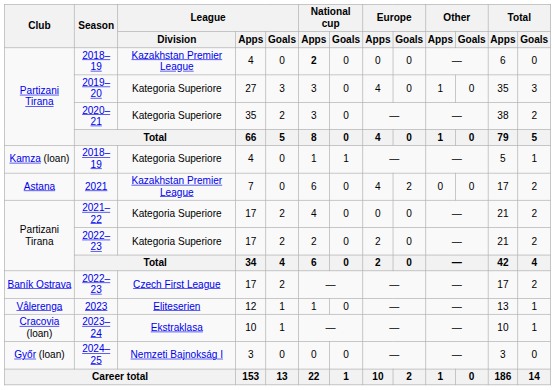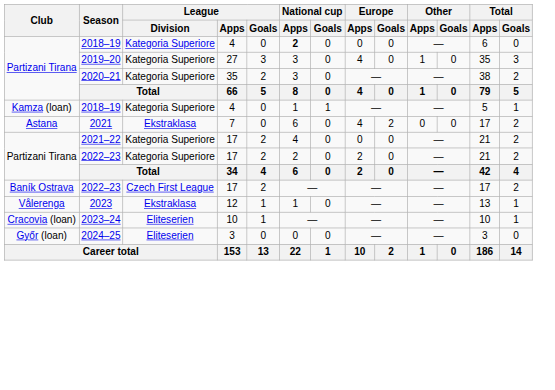 <table class="wikitable" style="text-align:center">
 <tr>
 <th rowspan="2">Club</th>
 <th rowspan="2">Season</th>
 <th colspan="3">League</th>
 <th colspan="2">National cup</th>
 <th colspan="2">Europe</th>
 <th colspan="2">Other</th>
 <th colspan="2">Total</th>
 </tr>
 <tr>
 <th>Division</th>
 <th>Apps</th>
 <th>Goals</th>
 <th>Apps</th>
 <th>Goals</th>
 <th>Apps</th>
 <th>Goals</th>
 <th>Apps</th>
 <th>Goals</th>
 <th>Apps</th>
 <th>Goals</th>
 </tr>
 <tr>
 <td rowspan="4"><a href='#'>Partizani Tirana</a></td>
 <td><a href='#'>2018–19</a></td>
-<td><a href='#'>Kazakhstan Premier League</a></td>
+<td><a href='#'>Kategoria Superiore</a></td>
 <td>4</td>
 <td>0</td>
 <td><strong>2</strong></td>
 <td>0</td>
 <td>0</td>
 <td>0</td>
 <td colspan="2">—</td>
 <td>6</td>
 <td>0</td>
 </tr>
 <tr>
 <td><a href='#'>2019–20</a></td>
 <td>Kategoria Superiore</td>
 <td>27</td>
 <td>3</td>
 <td>3</td>
 <td>0</td>
 <td>4</td>
 <td>0</td>
 <td>1</td>
 <td>0</td>
 <td>35</td>
 <td>3</td>
 </tr>
 <tr>
 <td><a href='#'>2020–21</a></td>
 <td>Kategoria Superiore</td>
 <td>35</td>
 <td>2</td>
 <td>3</td>
 <td>0</td>
 <td colspan="2">—</td>
 <td colspan="2">—</td>
 <td>38</td>
 <td>2</td>
 </tr>
 <tr>
 <th colspan="2">Total</th>
 <th>66</th>
 <th>5</th>
 <th>8</th>
 <th>0</th>
 <th>4</th>
 <th>0</th>
 <th>1</th>
 <th>0</th>
 <th>79</th>
 <th>5</th>
 </tr>
 <tr>
 <td><a href='#'>Kamza</a> (loan)</td>
 <td><a href='#'>2018–19</a></td>
 <td>Kategoria Superiore</td>
 <td>4</td>
 <td>0</td>
 <td>1</td>
 <td>1</td>
 <td colspan="2">—</td>
 <td colspan="2">—</td>
 <td>5</td>
 <td>1</td>
 </tr>
 <tr>
 <td><a href='#'>Astana</a></td>
 <td><a href='#'>2021</a></td>
-<td><a href='#'>Kazakhstan Premier League</a></td>
+<td><a href='#'>Ekstraklasa</a></td>
 <td>7</td>
 <td>0</td>
 <td>6</td>
 <td>0</td>
 <td>4</td>
 <td>2</td>
 <td>0</td>
 <td>0</td>
 <td>17</td>
 <td>2</td>
 </tr>
 <tr>
 <td rowspan="3">Partizani Tirana</td>
 <td><a href='#'>2021–22</a></td>
 <td>Kategoria Superiore</td>
 <td>17</td>
 <td>2</td>
 <td>4</td>
 <td>0</td>
 <td>0</td>
 <td>0</td>
 <td colspan="2">—</td>
 <td>21</td>
 <td>2</td>
 </tr>
 <tr>
 <td><a href='#'>2022–23</a></td>
 <td>Kategoria Superiore</td>
 <td>17</td>
 <td>2</td>
 <td>2</td>
 <td>0</td>
 <td>2</td>
 <td>0</td>
 <td colspan="2">—</td>
 <td>21</td>
 <td>2</td>
 </tr>
 <tr>
 <th colspan="2">Total</th>
 <th>34</th>
 <th>4</th>
 <th>6</th>
 <th>0</th>
 <th>2</th>
 <th>0</th>
 <th colspan="2">—</th>
 <th>42</th>
 <th>4</th>
 </tr>
 <tr>
 <td><a href='#'>Baník Ostrava</a></td>
 <td><a href='#'>2022–23</a></td>
 <td><a href='#'>Czech First League</a></td>
 <td>17</td>
 <td>2</td>
 <td colspan="2">—</td>
 <td colspan="2">—</td>
 <td colspan="2">—</td>
 <td>17</td>
 <td>2</td>
 </tr>
 <tr>
 <td><a href='#'>Vålerenga</a></td>
 <td><a href='#'>2023</a></td>
-<td><a href='#'>Eliteserien</a></td>
+<td><a href='#'>Ekstraklasa</a></td>
 <td>12</td>
 <td>1</td>
 <td>1</td>
 <td>0</td>
 <td colspan="2">—</td>
 <td colspan="2">—</td>
 <td>13</td>
 <td>1</td>
 </tr>
 <tr>
 <td><a href='#'>Cracovia</a> (loan)</td>
 <td><a href='#'>2023–24</a></td>
-<td><a href='#'>Ekstraklasa</a></td>
+<td><a href='#'>Eliteserien</a></td>
 <td>10</td>
 <td>1</td>
 <td colspan="2">—</td>
 <td colspan="2">—</td>
 <td colspan="2">—</td>
 <td>10</td>
 <td>1</td>
 </tr>
 <tr>
 <td><a href='#'>Győr</a> (loan)</td>
 <td><a href='#'>2024–25</a></td>
-<td><a href='#'>Nemzeti Bajnokság I</a></td>
+<td><a href='#'>Eliteserien</a></td>
 <td>3</td>
 <td>0</td>
 <td>0</td>
 <td>0</td>
 <td colspan="2">—</td>
 <td colspan="2">—</td>
 <td>3</td>
 <td>0</td>
 </tr>
 <tr>
 <th colspan="3">Career total</th>
 <th>153</th>
 <th>13</th>
 <th>22</th>
 <th>1</th>
 <th>10</th>
 <th>2</th>
 <th>1</th>
 <th>0</th>
 <th>186</th>
 <th>14</th>
 </tr>
 </table>
